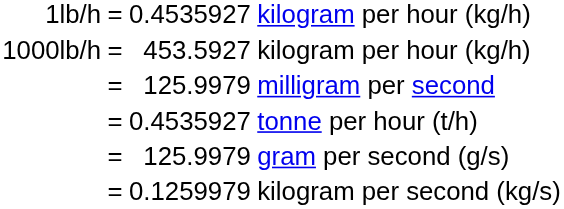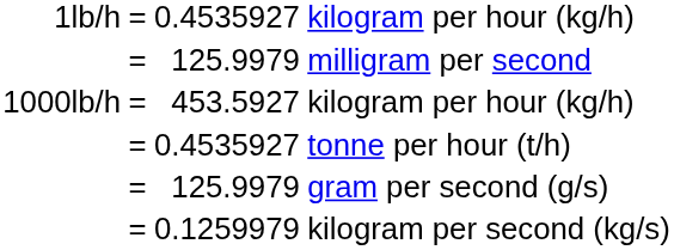 <table style="margin-left: auto; margin-right: auto; border: none;">
 <tr>
 <td style="text-align: right;">1lb/h</td>
 <td>=</td>
 <td style="text-align: right;">0.4535927</td>
 <td><a href='#'>kilogram</a> per hour (kg/h)</td>
 </tr>
 <tr>
+<td></td>
+<td>=</td>
+<td style="text-align: right;">125.9979</td>
+<td><a href='#'>milligram</a> per <a href='#'>second</a> </td>
+</tr>
+<tr>
 <td style="text-align: right;">1000lb/h</td>
 <td>=</td>
 <td style="text-align: right;">453.5927</td>
 <td>kilogram per hour (kg/h)</td>
-</tr>
-<tr>
-<td></td>
-<td>=</td>
-<td style="text-align: right;">125.9979</td>
-<td><a href='#'>milligram</a> per <a href='#'>second</a> </td>
 </tr>
 <tr>
 <td></td>
 <td>=</td>
 <td style="text-align: right;">0.4535927</td>
 <td><a href='#'>tonne</a> per hour (t/h)</td>
 </tr>
 <tr>
 <td></td>
 <td>=</td>
 <td style="text-align: right;">125.9979</td>
 <td><a href='#'>gram</a> per second (g/s)</td>
 </tr>
 <tr>
 <td></td>
 <td>=</td>
 <td style="text-align: right;">0.1259979</td>
 <td>kilogram per second (kg/s)</td>
 </tr>
 </table>
